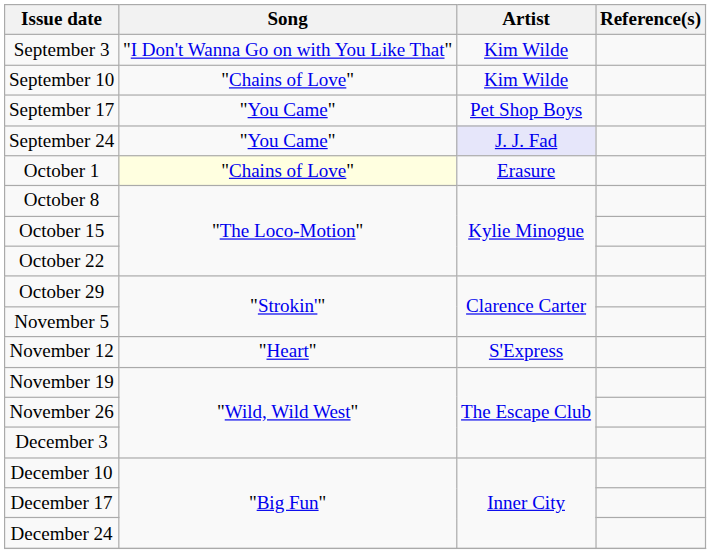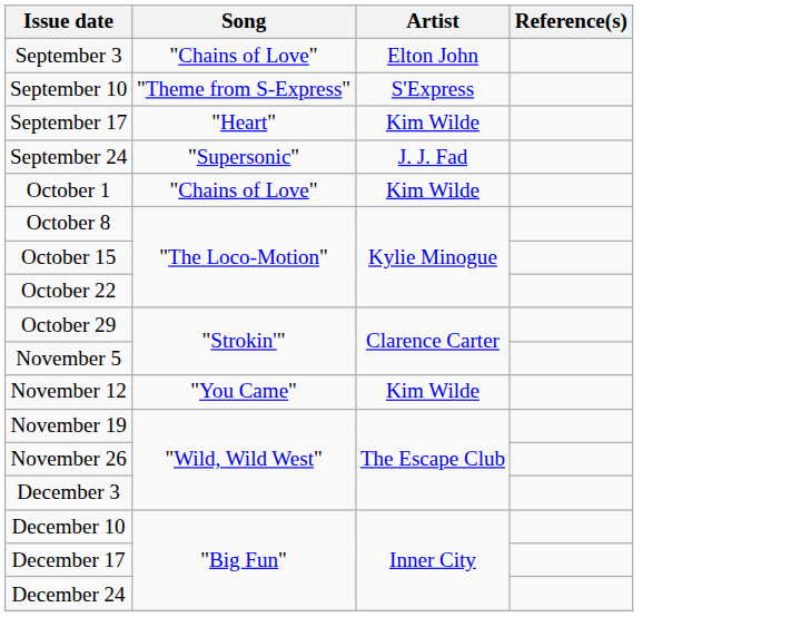 <table class="wikitable" style="text-align: center;">
 <tr>
 <th>Issue date</th>
 <th>Song</th>
 <th>Artist</th>
 <th>Reference(s)</th>
 </tr>
 <tr>
 <td>September 3</td>
-<td>"<a href='#'>I Don't Wanna Go on with You Like That</a>"</td>
+<td>"<a href='#'>Chains of Love</a>"</td>
+<td><a href='#'>Elton John</a></td>
+<td></td>
+</tr>
+<tr>
+<td>September 10</td>
+<td>"<a href='#'>Theme from S-Express</a>"</td>
+<td><a href='#'>S'Express</a></td>
+<td></td>
+</tr>
+<tr>
+<td>September 17</td>
+<td>"<a href='#'>Heart</a>"</td>
 <td rowspan=1><a href='#'>Kim Wilde</a></td>
 <td></td>
 </tr>
 <tr>
-<td>September 10</td>
-<td>"<a href='#'>Chains of Love</a>"</td>
-<td rowspan=1><a href='#'>Kim Wilde</a></td>
-<td></td>
-</tr>
-<tr>
-<td>September 17</td>
-<td rowspan=1>"<a href='#'>You Came</a>"</td>
-<td><a href='#'>Pet Shop Boys</a></td>
-<td></td>
-</tr>
-<tr>
 <td>September 24</td>
-<td rowspan=1>"<a href='#'>You Came</a>"</td>
-<td style="background: lavender;"><a href='#'>J. J. Fad</a></td>
+<td>"<a href='#'>Supersonic</a>"</td>
+<td><a href='#'>J. J. Fad</a></td>
 <td></td>
 </tr>
 <tr>
 <td>October 1</td>
-<td style="background: lightyellow;">"<a href='#'>Chains of Love</a>"</td>
-<td><a href='#'>Erasure</a></td>
+<td>"<a href='#'>Chains of Love</a>"</td>
+<td rowspan=1><a href='#'>Kim Wilde</a></td>
 <td></td>
 </tr>
 <tr>
 <td>October 8</td>
 <td rowspan=3>"<a href='#'>The Loco-Motion</a>"</td>
 <td rowspan=3><a href='#'>Kylie Minogue</a></td>
 <td></td>
 </tr>
 <tr>
 <td>October 15</td>
 <td></td>
 </tr>
 <tr>
 <td>October 22</td>
 <td></td>
 </tr>
 <tr>
 <td>October 29</td>
 <td rowspan=2>"<a href='#'>Strokin'</a>"</td>
 <td rowspan=2><a href='#'>Clarence Carter</a></td>
 <td></td>
 </tr>
 <tr>
 <td>November 5</td>
 <td></td>
 </tr>
 <tr>
 <td>November 12</td>
-<td>"<a href='#'>Heart</a>"</td>
-<td><a href='#'>S'Express</a></td>
+<td rowspan=1>"<a href='#'>You Came</a>"</td>
+<td rowspan=1><a href='#'>Kim Wilde</a></td>
 <td></td>
 </tr>
 <tr>
 <td>November 19</td>
 <td rowspan=3>"<a href='#'>Wild, Wild West</a>"</td>
 <td rowspan=3><a href='#'>The Escape Club</a></td>
 <td></td>
 </tr>
 <tr>
 <td>November 26</td>
 <td></td>
 </tr>
 <tr>
 <td>December 3</td>
 <td></td>
 </tr>
 <tr>
 <td>December 10</td>
 <td rowspan=3>"<a href='#'>Big Fun</a>"</td>
 <td rowspan=3><a href='#'>Inner City</a></td>
 <td></td>
 </tr>
 <tr>
 <td>December 17</td>
 <td></td>
 </tr>
 <tr>
 <td>December 24</td>
 <td></td>
 </tr>
 <tr>
 </tr>
 </table>
